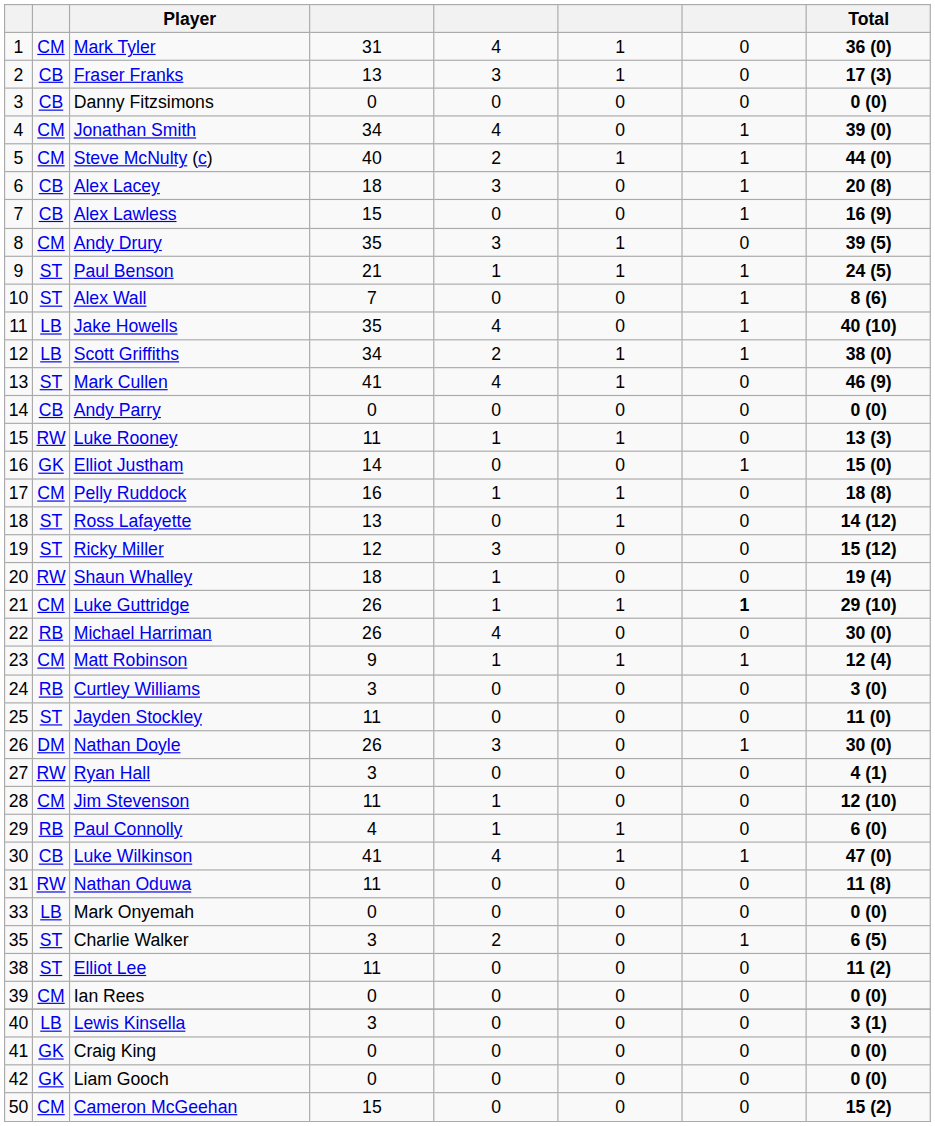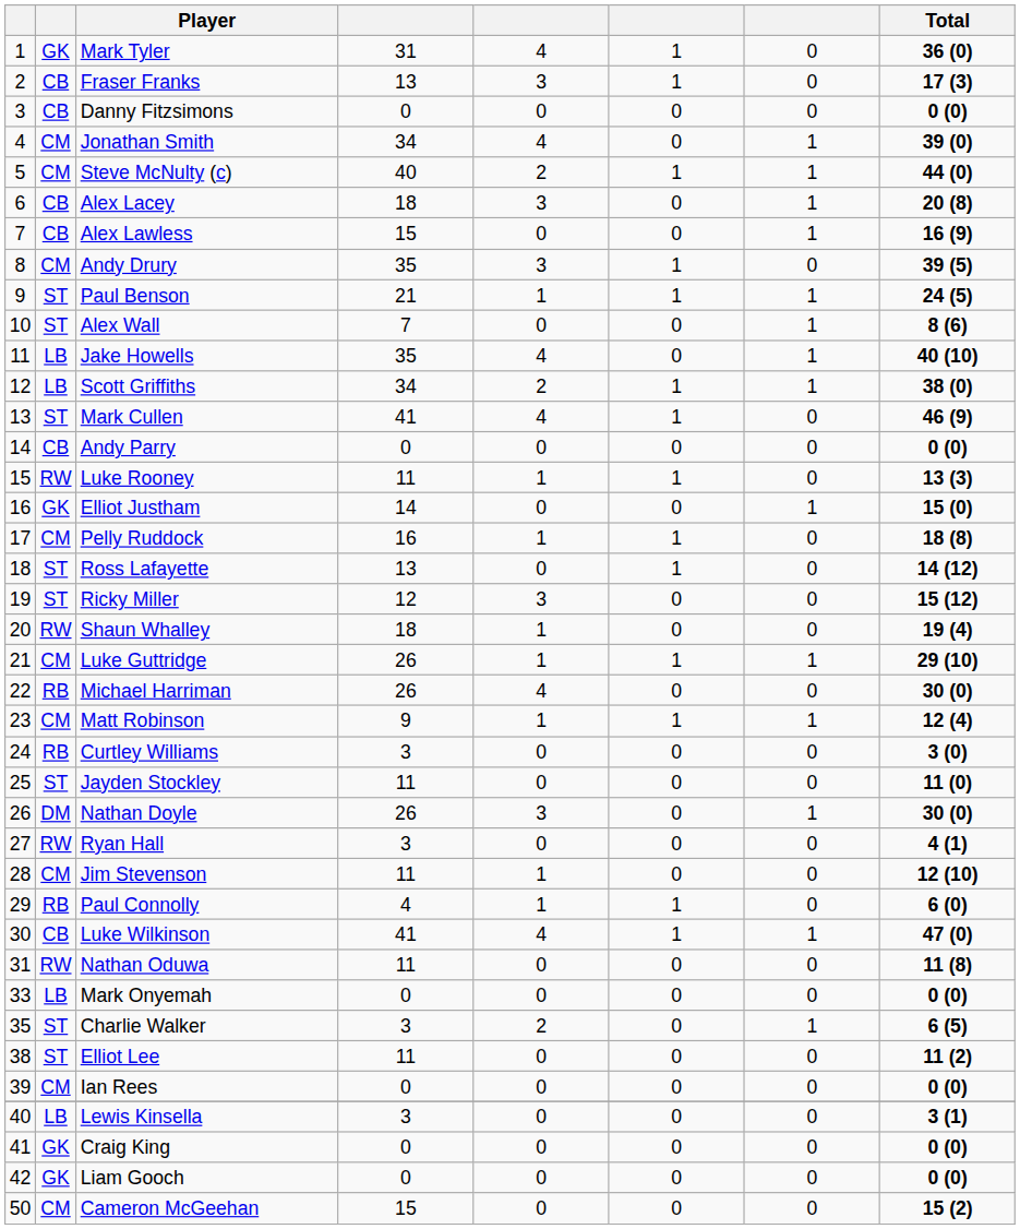 <table class="wikitable sortable" style="font-size: 95%; text-align: center;">
 <tr>
 <th width=10></th>
 <th width=10></th>
 <th width=200>Player</th>
 <th width=100></th>
 <th width=100></th>
 <th width=100></th>
 <th width=100></th>
 <th width=100>Total</th>
 </tr>
 <tr>
 <td>1</td>
-<td><a href='#'>CM</a></td>
+<td><a href='#'>GK</a></td>
 <td align=left> <a href='#'>Mark Tyler</a></td>
 <td>31</td>
 <td>4</td>
 <td>1</td>
 <td>0</td>
 <td><strong>36 (0)</strong></td>
 </tr>
 <tr>
 <td>2</td>
 <td><a href='#'>CB</a></td>
 <td align=left> <a href='#'>Fraser Franks</a></td>
 <td>13</td>
 <td>3</td>
 <td>1</td>
 <td>0</td>
 <td><strong>17 (3)</strong></td>
 </tr>
 <tr>
 <td>3</td>
 <td><a href='#'>CB</a></td>
 <td align=left> Danny Fitzsimons</td>
 <td>0</td>
 <td>0</td>
 <td>0</td>
 <td>0</td>
 <td><strong>0 (0)</strong></td>
 </tr>
 <tr>
 <td>4</td>
 <td><a href='#'>CM</a></td>
 <td align=left> <a href='#'>Jonathan Smith</a></td>
 <td>34</td>
 <td>4</td>
 <td>0</td>
 <td>1</td>
 <td><strong>39 (0)</strong></td>
 </tr>
 <tr>
 <td>5</td>
 <td><a href='#'>CM</a></td>
 <td align=left> <a href='#'>Steve McNulty</a> (<a href='#'>c</a>)</td>
 <td>40</td>
 <td>2</td>
 <td>1</td>
 <td>1</td>
 <td><strong>44 (0)</strong></td>
 </tr>
 <tr>
 <td>6</td>
 <td><a href='#'>CB</a></td>
 <td align=left> <a href='#'>Alex Lacey</a></td>
 <td>18</td>
 <td>3</td>
 <td>0</td>
 <td>1</td>
 <td><strong>20 (8)</strong></td>
 </tr>
 <tr>
 <td>7</td>
 <td><a href='#'>CB</a></td>
 <td align=left> <a href='#'>Alex Lawless</a></td>
 <td>15</td>
 <td>0</td>
 <td>0</td>
 <td>1</td>
 <td><strong>16 (9)</strong></td>
 </tr>
 <tr>
 <td>8</td>
 <td><a href='#'>CM</a></td>
 <td align=left> <a href='#'>Andy Drury</a></td>
 <td>35</td>
 <td>3</td>
 <td>1</td>
 <td>0</td>
 <td><strong>39 (5)</strong></td>
 </tr>
 <tr>
 <td>9</td>
 <td><a href='#'>ST</a></td>
 <td align=left> <a href='#'>Paul Benson</a></td>
 <td>21</td>
 <td>1</td>
 <td>1</td>
 <td>1</td>
 <td><strong>24 (5)</strong></td>
 </tr>
 <tr>
 <td>10</td>
 <td><a href='#'>ST</a></td>
 <td align=left> <a href='#'>Alex Wall</a></td>
 <td>7</td>
 <td>0</td>
 <td>0</td>
 <td>1</td>
 <td><strong>8 (6)</strong></td>
 </tr>
 <tr>
 <td>11</td>
 <td><a href='#'>LB</a></td>
 <td align=left> <a href='#'>Jake Howells</a></td>
 <td>35</td>
 <td>4</td>
 <td>0</td>
 <td>1</td>
 <td><strong>40 (10)</strong></td>
 </tr>
 <tr>
 <td>12</td>
 <td><a href='#'>LB</a></td>
 <td align=left> <a href='#'>Scott Griffiths</a></td>
 <td>34</td>
 <td>2</td>
 <td>1</td>
 <td>1</td>
 <td><strong>38 (0)</strong></td>
 </tr>
 <tr>
 <td>13</td>
 <td><a href='#'>ST</a></td>
 <td align=left> <a href='#'>Mark Cullen</a></td>
 <td>41</td>
 <td>4</td>
 <td>1</td>
 <td>0</td>
 <td><strong>46 (9)</strong></td>
 </tr>
 <tr>
 <td>14</td>
 <td><a href='#'>CB</a></td>
 <td align=left> <a href='#'>Andy Parry</a></td>
 <td>0</td>
 <td>0</td>
 <td>0</td>
 <td>0</td>
 <td><strong>0 (0)</strong></td>
 </tr>
 <tr>
 <td>15</td>
 <td><a href='#'>RW</a></td>
 <td align=left> <a href='#'>Luke Rooney</a></td>
 <td>11</td>
 <td>1</td>
 <td>1</td>
 <td>0</td>
 <td><strong>13 (3)</strong></td>
 </tr>
 <tr>
 <td>16</td>
 <td><a href='#'>GK</a></td>
 <td align=left> <a href='#'>Elliot Justham</a></td>
 <td>14</td>
 <td>0</td>
 <td>0</td>
 <td>1</td>
 <td><strong>15 (0)</strong></td>
 </tr>
 <tr>
 <td>17</td>
 <td><a href='#'>CM</a></td>
 <td align=left> <a href='#'>Pelly Ruddock</a></td>
 <td>16</td>
 <td>1</td>
 <td>1</td>
 <td>0</td>
 <td><strong>18 (8)</strong></td>
 </tr>
 <tr>
 <td>18</td>
 <td><a href='#'>ST</a></td>
 <td align=left> <a href='#'>Ross Lafayette</a></td>
 <td>13</td>
 <td>0</td>
 <td>1</td>
 <td>0</td>
 <td><strong>14 (12)</strong></td>
 </tr>
 <tr>
 <td>19</td>
 <td><a href='#'>ST</a></td>
 <td align=left> <a href='#'>Ricky Miller</a></td>
 <td>12</td>
 <td>3</td>
 <td>0</td>
 <td>0</td>
 <td><strong>15 (12)</strong></td>
 </tr>
 <tr>
 <td>20</td>
 <td><a href='#'>RW</a></td>
 <td align=left> <a href='#'>Shaun Whalley</a></td>
 <td>18</td>
 <td>1</td>
 <td>0</td>
 <td>0</td>
 <td><strong>19 (4)</strong></td>
 </tr>
 <tr>
 <td>21</td>
 <td><a href='#'>CM</a></td>
 <td align=left> <a href='#'>Luke Guttridge</a></td>
 <td>26</td>
 <td>1</td>
 <td>1</td>
-<td><strong>1</strong></td>
+<td>1</td>
 <td><strong>29 (10)</strong></td>
 </tr>
 <tr>
 <td>22</td>
 <td><a href='#'>RB</a></td>
 <td align=left> <a href='#'>Michael Harriman</a></td>
 <td>26</td>
 <td>4</td>
 <td>0</td>
 <td>0</td>
 <td><strong>30 (0)</strong></td>
 </tr>
 <tr>
 <td>23</td>
 <td><a href='#'>CM</a></td>
 <td align=left> <a href='#'>Matt Robinson</a></td>
 <td>9</td>
 <td>1</td>
 <td>1</td>
 <td>1</td>
 <td><strong>12 (4)</strong></td>
 </tr>
 <tr>
 <td>24</td>
 <td><a href='#'>RB</a></td>
 <td align=left> <a href='#'>Curtley Williams</a></td>
 <td>3</td>
 <td>0</td>
 <td>0</td>
 <td>0</td>
 <td><strong>3 (0)</strong></td>
 </tr>
 <tr>
 <td>25</td>
 <td><a href='#'>ST</a></td>
 <td align=left> <a href='#'>Jayden Stockley</a></td>
 <td>11</td>
 <td>0</td>
 <td>0</td>
 <td>0</td>
 <td><strong>11 (0)</strong></td>
 </tr>
 <tr>
 <td>26</td>
 <td><a href='#'>DM</a></td>
 <td align=left> <a href='#'>Nathan Doyle</a></td>
 <td>26</td>
 <td>3</td>
 <td>0</td>
 <td>1</td>
 <td><strong>30 (0)</strong></td>
 </tr>
 <tr>
 <td>27</td>
 <td><a href='#'>RW</a></td>
 <td align=left> <a href='#'>Ryan Hall</a></td>
 <td>3</td>
 <td>0</td>
 <td>0</td>
 <td>0</td>
 <td><strong>4 (1)</strong></td>
 </tr>
 <tr>
 <td>28</td>
 <td><a href='#'>CM</a></td>
 <td align=left> <a href='#'>Jim Stevenson</a></td>
 <td>11</td>
 <td>1</td>
 <td>0</td>
 <td>0</td>
 <td><strong>12 (10)</strong></td>
 </tr>
 <tr>
 <td>29</td>
 <td><a href='#'>RB</a></td>
 <td align=left> <a href='#'>Paul Connolly</a></td>
 <td>4</td>
 <td>1</td>
 <td>1</td>
 <td>0</td>
 <td><strong>6 (0)</strong></td>
 </tr>
 <tr>
 <td>30</td>
 <td><a href='#'>CB</a></td>
 <td align=left> <a href='#'>Luke Wilkinson</a></td>
 <td>41</td>
 <td>4</td>
 <td>1</td>
 <td>1</td>
 <td><strong>47 (0)</strong></td>
 </tr>
 <tr>
 <td>31</td>
 <td><a href='#'>RW</a></td>
 <td align=left> <a href='#'>Nathan Oduwa</a></td>
 <td>11</td>
 <td>0</td>
 <td>0</td>
 <td>0</td>
 <td><strong>11 (8)</strong></td>
 </tr>
 <tr>
 <td>33</td>
 <td><a href='#'>LB</a></td>
 <td align=left> Mark Onyemah</td>
 <td>0</td>
 <td>0</td>
 <td>0</td>
 <td>0</td>
 <td><strong>0 (0)</strong></td>
 </tr>
 <tr>
 <td>35</td>
 <td><a href='#'>ST</a></td>
 <td align=left> Charlie Walker</td>
 <td>3</td>
 <td>2</td>
 <td>0</td>
 <td>1</td>
 <td><strong>6 (5)</strong></td>
 </tr>
 <tr>
 <td>38</td>
 <td><a href='#'>ST</a></td>
 <td align=left> <a href='#'>Elliot Lee</a></td>
 <td>11</td>
 <td>0</td>
 <td>0</td>
 <td>0</td>
 <td><strong>11 (2)</strong></td>
 </tr>
 <tr>
 <td>39</td>
 <td><a href='#'>CM</a></td>
 <td align=left> Ian Rees</td>
 <td>0</td>
 <td>0</td>
 <td>0</td>
 <td>0</td>
 <td><strong>0 (0)</strong></td>
 </tr>
 <tr>
 </tr>
 <tr>
 <td>40</td>
 <td><a href='#'>LB</a></td>
 <td align=left> <a href='#'>Lewis Kinsella</a></td>
 <td>3</td>
 <td>0</td>
 <td>0</td>
 <td>0</td>
 <td><strong>3 (1)</strong></td>
 </tr>
 <tr>
 <td>41</td>
 <td><a href='#'>GK</a></td>
 <td align=left> Craig King</td>
 <td>0</td>
 <td>0</td>
 <td>0</td>
 <td>0</td>
 <td><strong>0 (0)</strong></td>
 </tr>
 <tr>
 <td>42</td>
 <td><a href='#'>GK</a></td>
 <td align=left> Liam Gooch</td>
 <td>0</td>
 <td>0</td>
 <td>0</td>
 <td>0</td>
 <td><strong>0 (0)</strong></td>
 </tr>
 <tr>
 <td>50</td>
 <td><a href='#'>CM</a></td>
 <td align=left> <a href='#'>Cameron McGeehan</a></td>
 <td>15</td>
 <td>0</td>
 <td>0</td>
 <td>0</td>
 <td><strong>15 (2)</strong></td>
 </tr>
 <tr>
 </tr>
 </table>
